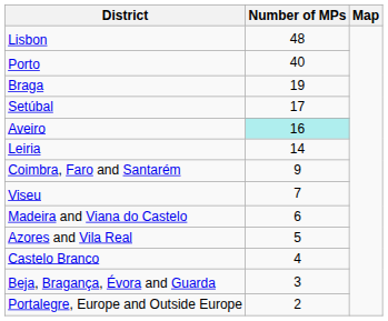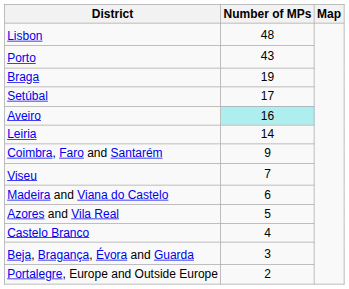 <table class="wikitable">
 <tr>
 <th>District</th>
 <th>Number of MPs</th>
 <th>Map</th>
 </tr>
 <tr>
 <td><a href='#'>Lisbon</a><sup></sup></td>
 <td style="text-align:center;">48</td>
 <td style="text-align:center;" rowspan="13"></td>
 </tr>
 <tr>
 <td><a href='#'>Porto</a><sup></sup></td>
-<td style="text-align:center;">40</td>
+<td style="text-align:center;">43</td>
 </tr>
 <tr>
 <td><a href='#'>Braga</a></td>
 <td style="text-align:center;">19</td>
 </tr>
 <tr>
 <td><a href='#'>Setúbal</a></td>
 <td style="text-align:center;">17</td>
 </tr>
 <tr>
 <td><a href='#'>Aveiro</a></td>
 <td style="background: paleturquoise; text-align:center;">16</td>
 </tr>
 <tr>
 <td><a href='#'>Leiria</a></td>
 <td style="text-align:center;">14</td>
 </tr>
 <tr>
 <td><a href='#'>Coimbra</a>, <a href='#'>Faro</a> and <a href='#'>Santarém</a></td>
 <td style="text-align:center;">9</td>
 </tr>
 <tr>
 <td><a href='#'>Viseu</a><sup></sup></td>
 <td style="text-align:center;">7</td>
 </tr>
 <tr>
 <td><a href='#'>Madeira</a> and <a href='#'>Viana do Castelo</a></td>
 <td style="text-align:center;">6</td>
 </tr>
 <tr>
 <td><a href='#'>Azores</a> and <a href='#'>Vila Real</a></td>
 <td style="text-align:center;">5</td>
 </tr>
 <tr>
 <td><a href='#'>Castelo Branco</a></td>
 <td style="text-align:center;">4</td>
 </tr>
 <tr>
 <td><a href='#'>Beja</a>, <a href='#'>Bragança</a>, <a href='#'>Évora</a> and <a href='#'>Guarda</a><sup></sup></td>
 <td style="text-align:center;">3</td>
 </tr>
 <tr>
 <td><a href='#'>Portalegre</a>, Europe and Outside Europe</td>
 <td style="text-align:center;">2</td>
 </tr>
 </table>
